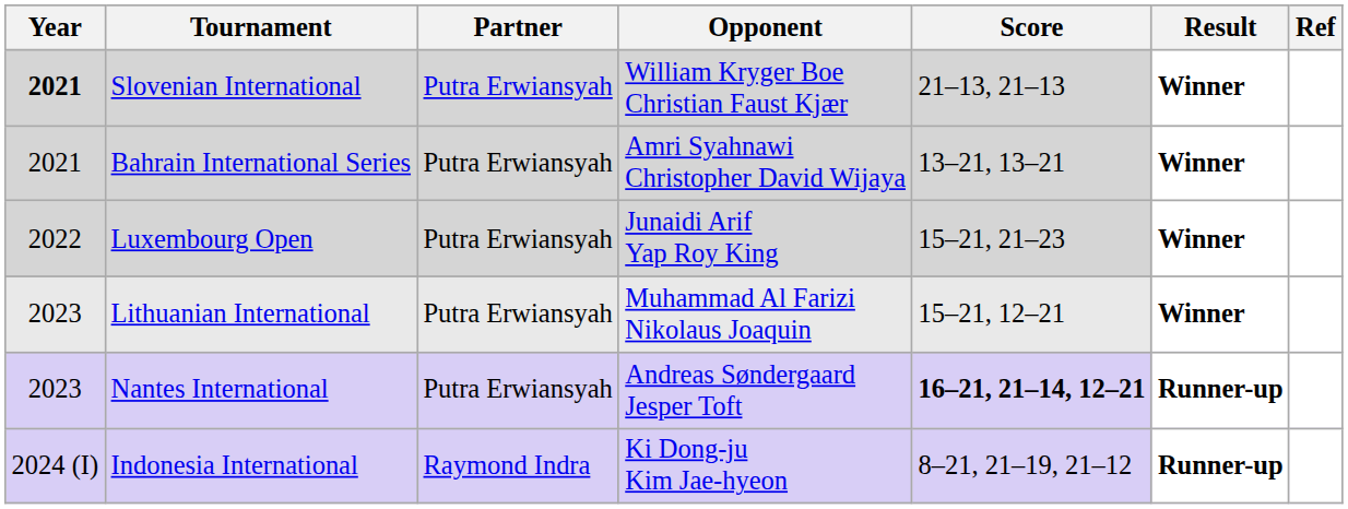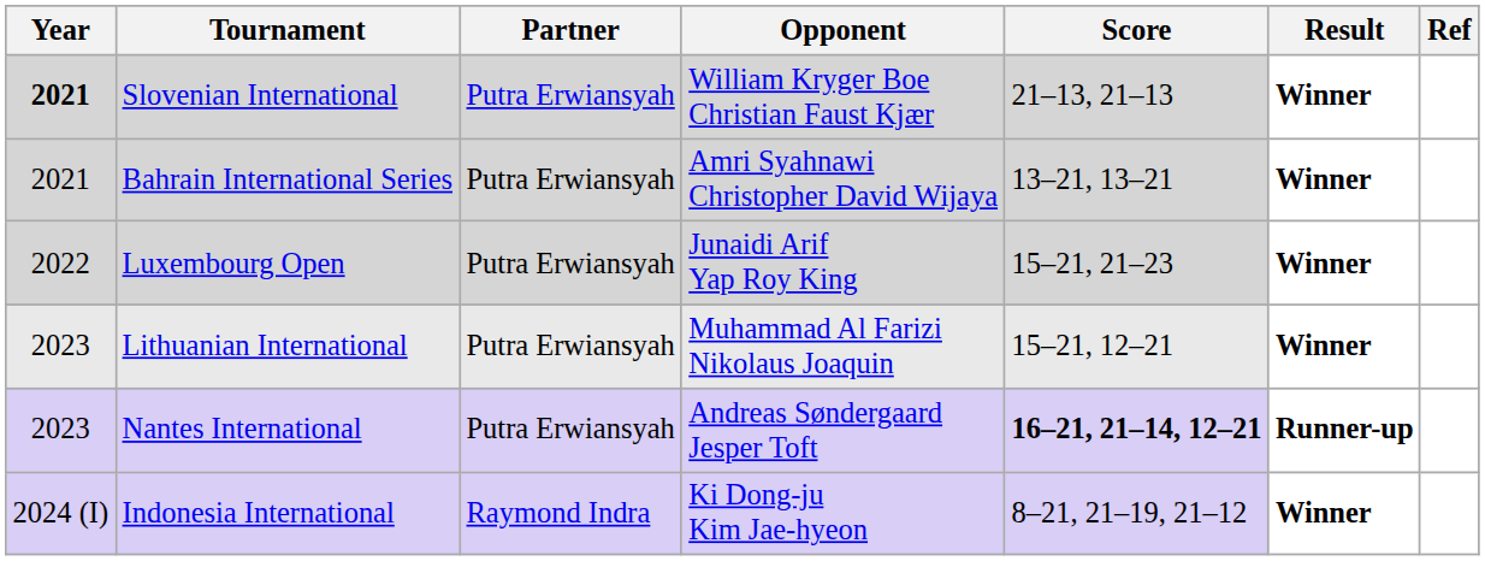 <table class="sortable wikitable" style="font-size: 90%;">
 <tr>
 <th>Year</th>
 <th>Tournament</th>
 <th>Partner</th>
 <th>Opponent</th>
 <th>Score</th>
 <th>Result</th>
 <th>Ref</th>
 </tr>
 <tr style="background:#D5D5D5">
 <td align="center"><strong>2021</strong></td>
 <td align="left"><a href='#'>Slovenian International</a></td>
 <td align="left"> <a href='#'>Putra Erwiansyah</a></td>
 <td align="left"> <a href='#'>William Kryger Boe</a><br> <a href='#'>Christian Faust Kjær</a></td>
 <td align="left">21–13, 21–13</td>
 <td style="text-align:left; background:white"> <strong>Winner</strong></td>
 <td style="text-align:center; background:white"></td>
 </tr>
 <tr style="background:#D5D5D5">
 <td align="center">2021</td>
 <td align="left"><a href='#'>Bahrain International Series</a></td>
 <td align="left"> Putra Erwiansyah</td>
 <td align="left"> <a href='#'>Amri Syahnawi</a><br> <a href='#'>Christopher David Wijaya</a></td>
 <td align="left">13–21, 13–21</td>
 <td style="text-align:left; background:white"> <strong>Winner</strong></td>
 <td style="text-align:center; background:white"></td>
 </tr>
 <tr style="background:#D5D5D5">
 <td align="center">2022</td>
 <td align="left"><a href='#'>Luxembourg Open</a></td>
 <td align="left"> Putra Erwiansyah</td>
 <td align="left"> <a href='#'>Junaidi Arif</a><br> <a href='#'>Yap Roy King</a></td>
 <td align="left">15–21, 21–23</td>
 <td style="text-align:left; background:white"> <strong>Winner</strong></td>
 <td style="text-align:center; background:white"></td>
 </tr>
 <tr style="background:#E9E9E9">
 <td align="center">2023</td>
 <td align="left"><a href='#'>Lithuanian International</a></td>
 <td align="left"> Putra Erwiansyah</td>
 <td align="left"> <a href='#'>Muhammad Al Farizi</a><br> <a href='#'>Nikolaus Joaquin</a></td>
 <td align="left">15–21, 12–21</td>
 <td style="text-align:left; background:white"> <strong>Winner</strong></td>
 <td style="text-align:center; background:white"></td>
 </tr>
 <tr style="background:#D8CEF6">
 <td align="center">2023</td>
 <td align="left"><a href='#'>Nantes International</a></td>
 <td align="left"> Putra Erwiansyah</td>
 <td align="left"> <a href='#'>Andreas Søndergaard</a><br> <a href='#'>Jesper Toft</a></td>
 <td align="left"><strong>16–21, 21–14, 12–21</strong></td>
 <td style="text-align:left; background:white"> <strong>Runner-up</strong></td>
 <td style="text-align:center; background:white"></td>
 </tr>
 <tr style="background:#D8CEF6">
 <td align="center">2024 (I)</td>
 <td align="left"><a href='#'>Indonesia International</a></td>
 <td align="left"> <a href='#'>Raymond Indra</a></td>
 <td align="left"> <a href='#'>Ki Dong-ju</a><br> <a href='#'>Kim Jae-hyeon</a></td>
 <td align="left">8–21, 21–19, 21–12</td>
-<td style="text-align:left; background:white"> <strong>Runner-up</strong></td>
+<td style="text-align:left; background:white"> <strong>Winner</strong></td>
 <td style="text-align:center; background:white"></td>
 </tr>
 </table>
